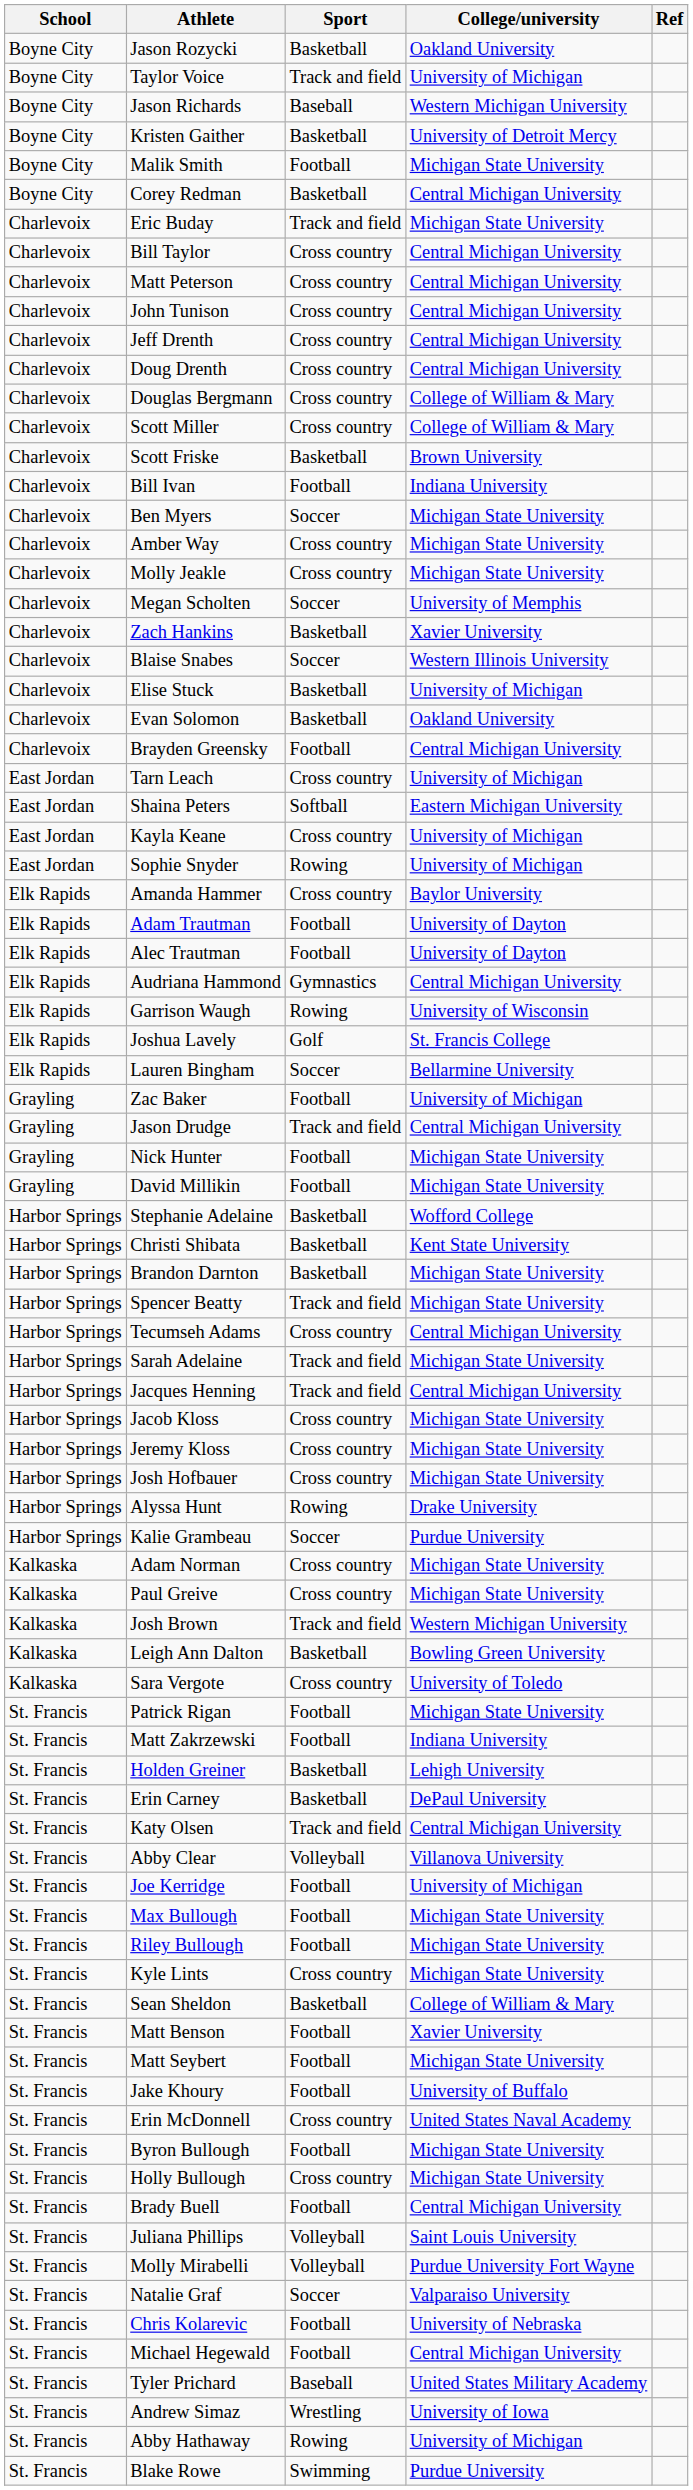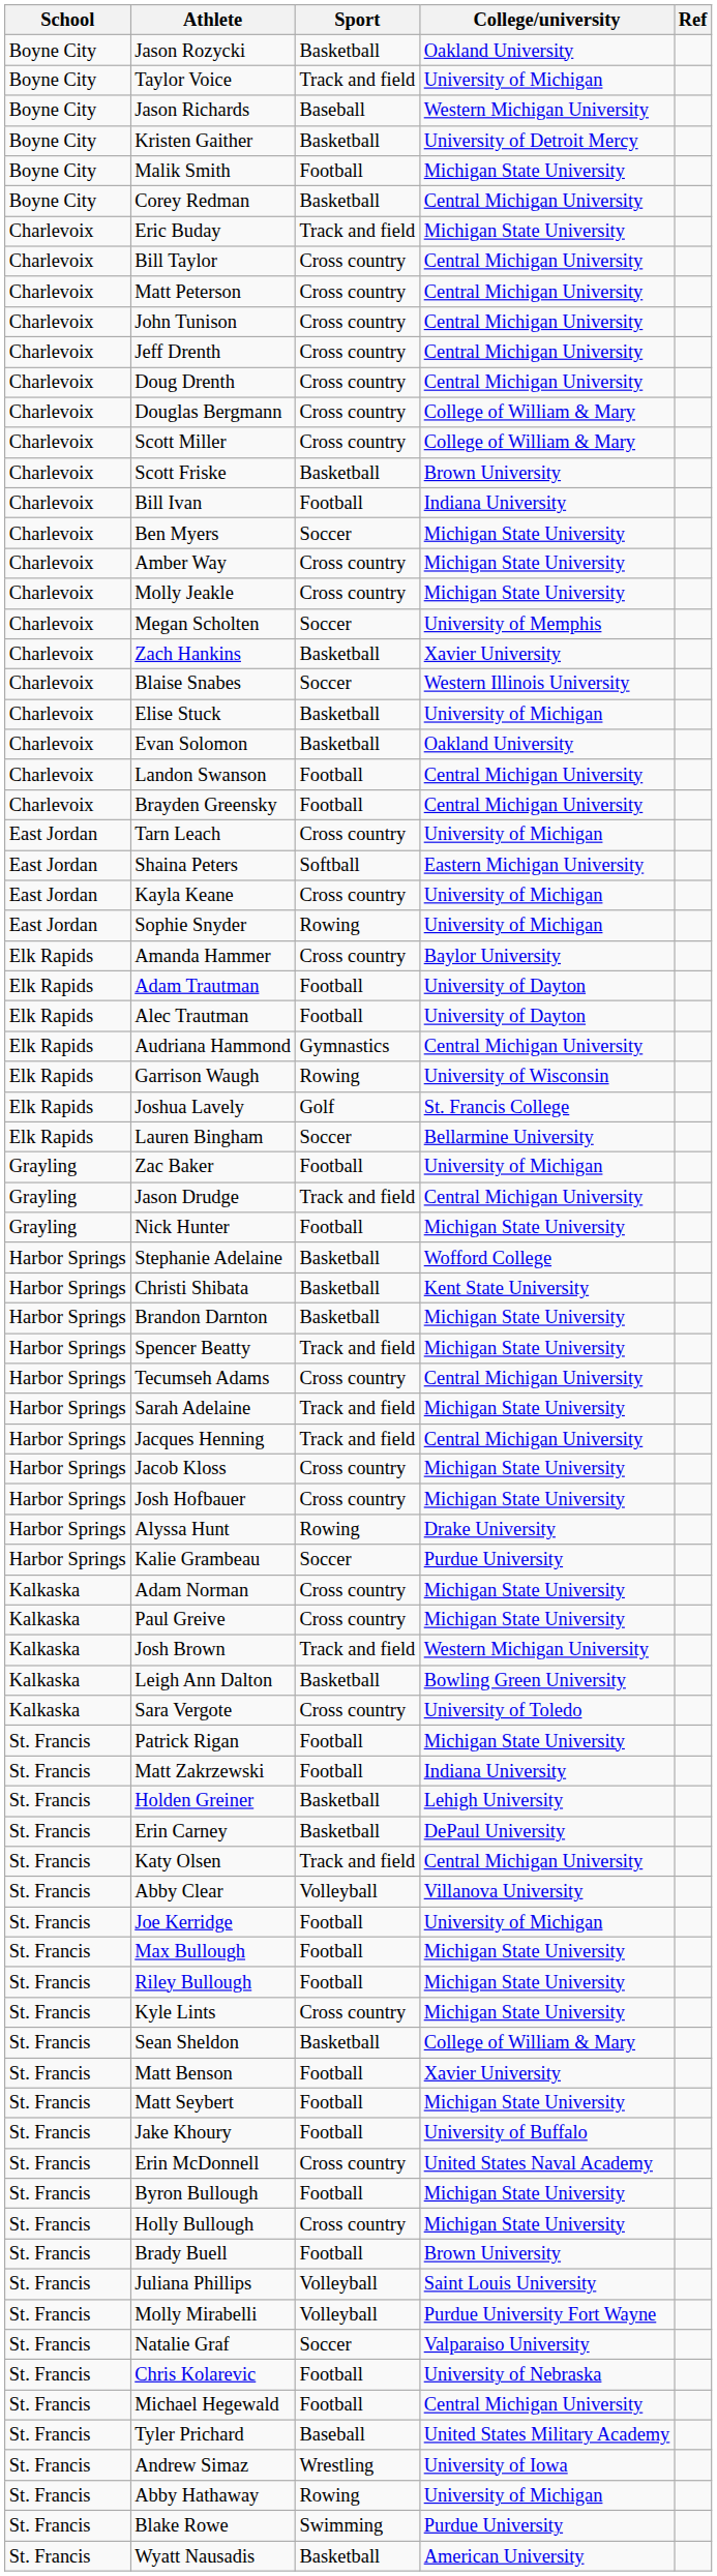 <table class="wikitable collapsible sortable">
 <tr>
 <th>School</th>
 <th>Athlete</th>
 <th>Sport</th>
 <th>College/university</th>
 <th>Ref</th>
 </tr>
 <tr>
 <td>Boyne City</td>
 <td>Jason Rozycki</td>
 <td>Basketball</td>
 <td><a href='#'>Oakland University</a></td>
 <td></td>
 </tr>
 <tr>
 <td>Boyne City</td>
 <td>Taylor Voice</td>
 <td>Track and field</td>
 <td><a href='#'>University of Michigan</a></td>
 <td></td>
 </tr>
 <tr>
 <td>Boyne City</td>
 <td>Jason Richards</td>
 <td>Baseball</td>
 <td><a href='#'>Western Michigan University</a></td>
 <td></td>
 </tr>
 <tr>
 <td>Boyne City</td>
 <td>Kristen Gaither</td>
 <td>Basketball</td>
 <td><a href='#'>University of Detroit Mercy</a></td>
 <td></td>
 </tr>
 <tr>
 <td>Boyne City</td>
 <td>Malik Smith</td>
 <td>Football</td>
 <td><a href='#'>Michigan State University</a></td>
 <td></td>
 </tr>
 <tr>
 <td>Boyne City</td>
 <td>Corey Redman</td>
 <td>Basketball</td>
 <td><a href='#'>Central Michigan University</a></td>
 <td></td>
 </tr>
 <tr>
 <td>Charlevoix</td>
 <td>Eric Buday</td>
 <td>Track and field</td>
 <td><a href='#'>Michigan State University</a></td>
 <td></td>
 </tr>
 <tr>
 <td>Charlevoix</td>
 <td>Bill Taylor</td>
 <td>Cross country</td>
 <td><a href='#'>Central Michigan University</a></td>
 <td></td>
 </tr>
 <tr>
 <td>Charlevoix</td>
 <td>Matt Peterson</td>
 <td>Cross country</td>
 <td><a href='#'>Central Michigan University</a></td>
 <td></td>
 </tr>
 <tr>
 <td>Charlevoix</td>
 <td>John Tunison</td>
 <td>Cross country</td>
 <td><a href='#'>Central Michigan University</a></td>
 <td></td>
 </tr>
 <tr>
 <td>Charlevoix</td>
 <td>Jeff Drenth</td>
 <td>Cross country</td>
 <td><a href='#'>Central Michigan University</a></td>
 <td></td>
 </tr>
 <tr>
 <td>Charlevoix</td>
 <td>Doug Drenth</td>
 <td>Cross country</td>
 <td><a href='#'>Central Michigan University</a></td>
 <td></td>
 </tr>
 <tr>
 <td>Charlevoix</td>
 <td>Douglas Bergmann</td>
 <td>Cross country</td>
 <td><a href='#'>College of William & Mary</a></td>
 <td></td>
 </tr>
 <tr>
 <td>Charlevoix</td>
 <td>Scott Miller</td>
 <td>Cross country</td>
 <td><a href='#'>College of William & Mary</a></td>
 <td></td>
 </tr>
 <tr>
 <td>Charlevoix</td>
 <td>Scott Friske</td>
 <td>Basketball</td>
 <td><a href='#'>Brown University</a></td>
 <td></td>
 </tr>
 <tr>
 <td>Charlevoix</td>
 <td>Bill Ivan</td>
 <td>Football</td>
 <td><a href='#'>Indiana University</a></td>
 <td></td>
 </tr>
 <tr>
 <td>Charlevoix</td>
 <td>Ben Myers</td>
 <td>Soccer</td>
 <td><a href='#'>Michigan State University</a></td>
 <td></td>
 </tr>
 <tr>
 <td>Charlevoix</td>
 <td>Amber Way</td>
 <td>Cross country</td>
 <td><a href='#'>Michigan State University</a></td>
 <td></td>
 </tr>
 <tr>
 <td>Charlevoix</td>
 <td>Molly Jeakle</td>
 <td>Cross country</td>
 <td><a href='#'>Michigan State University</a></td>
 <td></td>
 </tr>
 <tr>
 <td>Charlevoix</td>
 <td>Megan Scholten</td>
 <td>Soccer</td>
 <td><a href='#'>University of Memphis</a></td>
 <td></td>
 </tr>
 <tr>
 <td>Charlevoix</td>
 <td><a href='#'>Zach Hankins</a></td>
 <td>Basketball</td>
 <td><a href='#'>Xavier University</a></td>
 <td></td>
 </tr>
 <tr>
 <td>Charlevoix</td>
 <td>Blaise Snabes</td>
 <td>Soccer</td>
 <td><a href='#'>Western Illinois University</a></td>
 <td></td>
 </tr>
 <tr>
 <td>Charlevoix</td>
 <td>Elise Stuck</td>
 <td>Basketball</td>
 <td><a href='#'>University of Michigan</a></td>
 <td></td>
 </tr>
 <tr>
 <td>Charlevoix</td>
 <td>Evan Solomon</td>
 <td>Basketball</td>
 <td><a href='#'>Oakland University</a></td>
 <td></td>
 </tr>
 <tr>
 <td>Charlevoix</td>
+<td>Landon Swanson</td>
+<td>Football</td>
+<td><a href='#'>Central Michigan University</a></td>
+<td></td>
+</tr>
+<tr>
+<td>Charlevoix</td>
 <td>Brayden Greensky</td>
 <td>Football</td>
 <td><a href='#'>Central Michigan University</a></td>
 <td></td>
 </tr>
 <tr>
 <td>East Jordan</td>
 <td>Tarn Leach</td>
 <td>Cross country</td>
 <td><a href='#'>University of Michigan</a></td>
 <td></td>
 </tr>
 <tr>
 <td>East Jordan</td>
 <td>Shaina Peters</td>
 <td>Softball</td>
 <td><a href='#'>Eastern Michigan University</a></td>
 <td></td>
 </tr>
 <tr>
 <td>East Jordan</td>
 <td>Kayla Keane</td>
 <td>Cross country</td>
 <td><a href='#'>University of Michigan</a></td>
 <td></td>
 </tr>
 <tr>
 <td>East Jordan</td>
 <td>Sophie Snyder</td>
 <td>Rowing</td>
 <td><a href='#'>University of Michigan</a></td>
 <td></td>
 </tr>
 <tr>
 <td>Elk Rapids</td>
 <td>Amanda Hammer</td>
 <td>Cross country</td>
 <td><a href='#'>Baylor University</a></td>
 <td></td>
 </tr>
 <tr>
 <td>Elk Rapids</td>
 <td><a href='#'>Adam Trautman</a></td>
 <td>Football</td>
 <td><a href='#'>University of Dayton</a></td>
 <td></td>
 </tr>
 <tr>
 <td>Elk Rapids</td>
 <td>Alec Trautman</td>
 <td>Football</td>
 <td><a href='#'>University of Dayton</a></td>
 <td></td>
 </tr>
 <tr>
 <td>Elk Rapids</td>
 <td>Audriana Hammond</td>
 <td>Gymnastics</td>
 <td><a href='#'>Central Michigan University</a></td>
 <td></td>
 </tr>
 <tr>
 <td>Elk Rapids</td>
 <td>Garrison Waugh</td>
 <td>Rowing</td>
 <td><a href='#'>University of Wisconsin</a></td>
 <td></td>
 </tr>
 <tr>
 <td>Elk Rapids</td>
 <td>Joshua Lavely</td>
 <td>Golf</td>
 <td><a href='#'>St. Francis College</a></td>
 <td></td>
 </tr>
 <tr>
 <td>Elk Rapids</td>
 <td>Lauren Bingham</td>
 <td>Soccer</td>
 <td><a href='#'>Bellarmine University</a></td>
 <td></td>
 </tr>
 <tr>
 <td>Grayling</td>
 <td>Zac Baker</td>
 <td>Football</td>
 <td><a href='#'>University of Michigan</a></td>
 <td></td>
 </tr>
 <tr>
 <td>Grayling</td>
 <td>Jason Drudge</td>
 <td>Track and field</td>
 <td><a href='#'>Central Michigan University</a></td>
 <td></td>
 </tr>
 <tr>
 <td>Grayling</td>
 <td>Nick Hunter</td>
 <td>Football</td>
 <td><a href='#'>Michigan State University</a></td>
 <td></td>
 </tr>
 <tr>
-<td>Grayling</td>
-<td>David Millikin</td>
-<td>Football</td>
-<td><a href='#'>Michigan State University</a></td>
-<td></td>
-</tr>
-<tr>
 <td>Harbor Springs</td>
 <td>Stephanie Adelaine</td>
 <td>Basketball</td>
 <td><a href='#'>Wofford College</a></td>
 <td></td>
 </tr>
 <tr>
 <td>Harbor Springs</td>
 <td>Christi Shibata</td>
 <td>Basketball</td>
 <td><a href='#'>Kent State University</a></td>
 <td></td>
 </tr>
 <tr>
 <td>Harbor Springs</td>
 <td>Brandon Darnton</td>
 <td>Basketball</td>
 <td><a href='#'>Michigan State University</a></td>
 <td></td>
 </tr>
 <tr>
 <td>Harbor Springs</td>
 <td>Spencer Beatty</td>
 <td>Track and field</td>
 <td><a href='#'>Michigan State University</a></td>
 <td></td>
 </tr>
 <tr>
 <td>Harbor Springs</td>
 <td>Tecumseh Adams</td>
 <td>Cross country</td>
 <td><a href='#'>Central Michigan University</a></td>
 <td></td>
 </tr>
 <tr>
 <td>Harbor Springs</td>
 <td>Sarah Adelaine</td>
 <td>Track and field</td>
 <td><a href='#'>Michigan State University</a></td>
 <td></td>
 </tr>
 <tr>
 <td>Harbor Springs</td>
 <td>Jacques Henning</td>
 <td>Track and field</td>
 <td><a href='#'>Central Michigan University</a></td>
 <td></td>
 </tr>
 <tr>
 <td>Harbor Springs</td>
 <td>Jacob Kloss</td>
-<td>Cross country</td>
-<td><a href='#'>Michigan State University</a></td>
-<td></td>
-</tr>
-<tr>
-<td>Harbor Springs</td>
-<td>Jeremy Kloss</td>
 <td>Cross country</td>
 <td><a href='#'>Michigan State University</a></td>
 <td></td>
 </tr>
 <tr>
 <td>Harbor Springs</td>
 <td>Josh Hofbauer</td>
 <td>Cross country</td>
 <td><a href='#'>Michigan State University</a></td>
 <td></td>
 </tr>
 <tr>
 <td>Harbor Springs</td>
 <td>Alyssa Hunt</td>
 <td>Rowing</td>
 <td><a href='#'>Drake University</a></td>
 <td></td>
 </tr>
 <tr>
 <td>Harbor Springs</td>
 <td>Kalie Grambeau</td>
 <td>Soccer</td>
 <td><a href='#'>Purdue University</a></td>
 <td></td>
 </tr>
 <tr>
 <td>Kalkaska</td>
 <td>Adam Norman</td>
 <td>Cross country</td>
 <td><a href='#'>Michigan State University</a></td>
 <td></td>
 </tr>
 <tr>
 <td>Kalkaska</td>
 <td>Paul Greive</td>
 <td>Cross country</td>
 <td><a href='#'>Michigan State University</a></td>
 <td></td>
 </tr>
 <tr>
 <td>Kalkaska</td>
 <td>Josh Brown</td>
 <td>Track and field</td>
 <td><a href='#'>Western Michigan University</a></td>
 <td></td>
 </tr>
 <tr>
 <td>Kalkaska</td>
 <td>Leigh Ann Dalton</td>
 <td>Basketball</td>
 <td><a href='#'>Bowling Green University</a></td>
 <td></td>
 </tr>
 <tr>
 <td>Kalkaska</td>
 <td>Sara Vergote</td>
 <td>Cross country</td>
 <td><a href='#'>University of Toledo</a></td>
 <td></td>
 </tr>
 <tr>
 <td>St. Francis</td>
 <td>Patrick Rigan</td>
 <td>Football</td>
 <td><a href='#'>Michigan State University</a></td>
 <td></td>
 </tr>
 <tr>
 <td>St. Francis</td>
 <td>Matt Zakrzewski</td>
 <td>Football</td>
 <td><a href='#'>Indiana University</a></td>
 <td></td>
 </tr>
 <tr>
 <td>St. Francis</td>
 <td><a href='#'>Holden Greiner</a></td>
 <td>Basketball</td>
 <td><a href='#'>Lehigh University</a></td>
 <td></td>
 </tr>
 <tr>
 <td>St. Francis</td>
 <td>Erin Carney</td>
 <td>Basketball</td>
 <td><a href='#'>DePaul University</a></td>
 <td></td>
 </tr>
 <tr>
 <td>St. Francis</td>
 <td>Katy Olsen</td>
 <td>Track and field</td>
 <td><a href='#'>Central Michigan University</a></td>
 <td></td>
 </tr>
 <tr>
 <td>St. Francis</td>
 <td>Abby Clear</td>
 <td>Volleyball</td>
 <td><a href='#'>Villanova University</a></td>
 <td></td>
 </tr>
 <tr>
 <td>St. Francis</td>
 <td><a href='#'>Joe Kerridge</a></td>
 <td>Football</td>
 <td><a href='#'>University of Michigan</a></td>
 <td></td>
 </tr>
 <tr>
 <td>St. Francis</td>
 <td><a href='#'>Max Bullough</a></td>
 <td>Football</td>
 <td><a href='#'>Michigan State University</a></td>
 <td></td>
 </tr>
 <tr>
 <td>St. Francis</td>
 <td><a href='#'>Riley Bullough</a></td>
 <td>Football</td>
 <td><a href='#'>Michigan State University</a></td>
 <td></td>
 </tr>
 <tr>
 <td>St. Francis</td>
 <td>Kyle Lints</td>
 <td>Cross country</td>
 <td><a href='#'>Michigan State University</a></td>
 <td></td>
 </tr>
 <tr>
 <td>St. Francis</td>
 <td>Sean Sheldon</td>
 <td>Basketball</td>
 <td><a href='#'>College of William & Mary</a></td>
 <td></td>
 </tr>
 <tr>
 <td>St. Francis</td>
 <td>Matt Benson</td>
 <td>Football</td>
 <td><a href='#'>Xavier University</a></td>
 <td></td>
 </tr>
 <tr>
 <td>St. Francis</td>
 <td>Matt Seybert</td>
 <td>Football</td>
 <td><a href='#'>Michigan State University</a></td>
 <td></td>
 </tr>
 <tr>
 <td>St. Francis</td>
 <td>Jake Khoury</td>
 <td>Football</td>
 <td><a href='#'>University of Buffalo</a></td>
 <td></td>
 </tr>
 <tr>
 <td>St. Francis</td>
 <td>Erin McDonnell</td>
 <td>Cross country</td>
 <td><a href='#'>United States Naval Academy</a></td>
 <td></td>
 </tr>
 <tr>
 <td>St. Francis</td>
 <td>Byron Bullough</td>
 <td>Football</td>
 <td><a href='#'>Michigan State University</a></td>
 <td></td>
 </tr>
 <tr>
 <td>St. Francis</td>
 <td>Holly Bullough</td>
 <td>Cross country</td>
 <td><a href='#'>Michigan State University</a></td>
 <td></td>
 </tr>
 <tr>
 <td>St. Francis</td>
 <td>Brady Buell</td>
 <td>Football</td>
-<td><a href='#'>Central Michigan University</a></td>
+<td><a href='#'>Brown University</a></td>
 <td></td>
 </tr>
 <tr>
 <td>St. Francis</td>
 <td>Juliana Phillips</td>
 <td>Volleyball</td>
 <td><a href='#'>Saint Louis University</a></td>
 <td></td>
 </tr>
 <tr>
 <td>St. Francis</td>
 <td>Molly Mirabelli</td>
 <td>Volleyball</td>
 <td><a href='#'>Purdue University Fort Wayne</a></td>
 <td></td>
 </tr>
 <tr>
 <td>St. Francis</td>
 <td>Natalie Graf</td>
 <td>Soccer</td>
 <td><a href='#'>Valparaiso University</a></td>
 <td></td>
 </tr>
 <tr>
 <td>St. Francis</td>
 <td><a href='#'>Chris Kolarevic</a></td>
 <td>Football</td>
 <td><a href='#'>University of Nebraska</a></td>
 <td></td>
 </tr>
 <tr>
 <td>St. Francis</td>
 <td>Michael Hegewald</td>
 <td>Football</td>
 <td><a href='#'>Central Michigan University</a></td>
 <td></td>
 </tr>
 <tr>
 <td>St. Francis</td>
 <td>Tyler Prichard</td>
 <td>Baseball</td>
 <td><a href='#'>United States Military Academy</a></td>
 <td></td>
 </tr>
 <tr>
 <td>St. Francis</td>
 <td>Andrew Simaz</td>
 <td>Wrestling</td>
 <td><a href='#'>University of Iowa</a></td>
 <td></td>
 </tr>
 <tr>
 <td>St. Francis</td>
 <td>Abby Hathaway</td>
 <td>Rowing</td>
 <td><a href='#'>University of Michigan</a></td>
 <td></td>
 </tr>
 <tr>
 <td>St. Francis</td>
 <td>Blake Rowe</td>
 <td>Swimming</td>
 <td><a href='#'>Purdue University</a></td>
 <td></td>
 </tr>
+<tr>
+<td>St. Francis</td>
+<td>Wyatt Nausadis</td>
+<td>Basketball</td>
+<td><a href='#'>American University</a></td>
+<td></td>
+</tr>
 </table>
